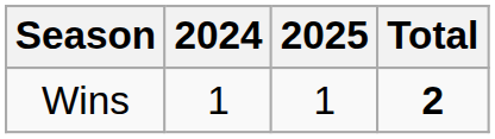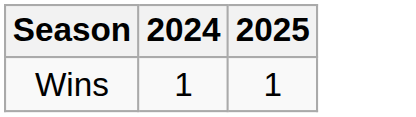 <table class="wikitable">
 <tr>
 <th>Season</th>
 <th>2024</th>
 <th>2025</th>
-<th>Total</th>
 </tr>
 <tr align=center>
 <td>Wins</td>
 <td>1</td>
 <td>1</td>
-<td><strong>2</strong></td>
 </tr>
 </table>
